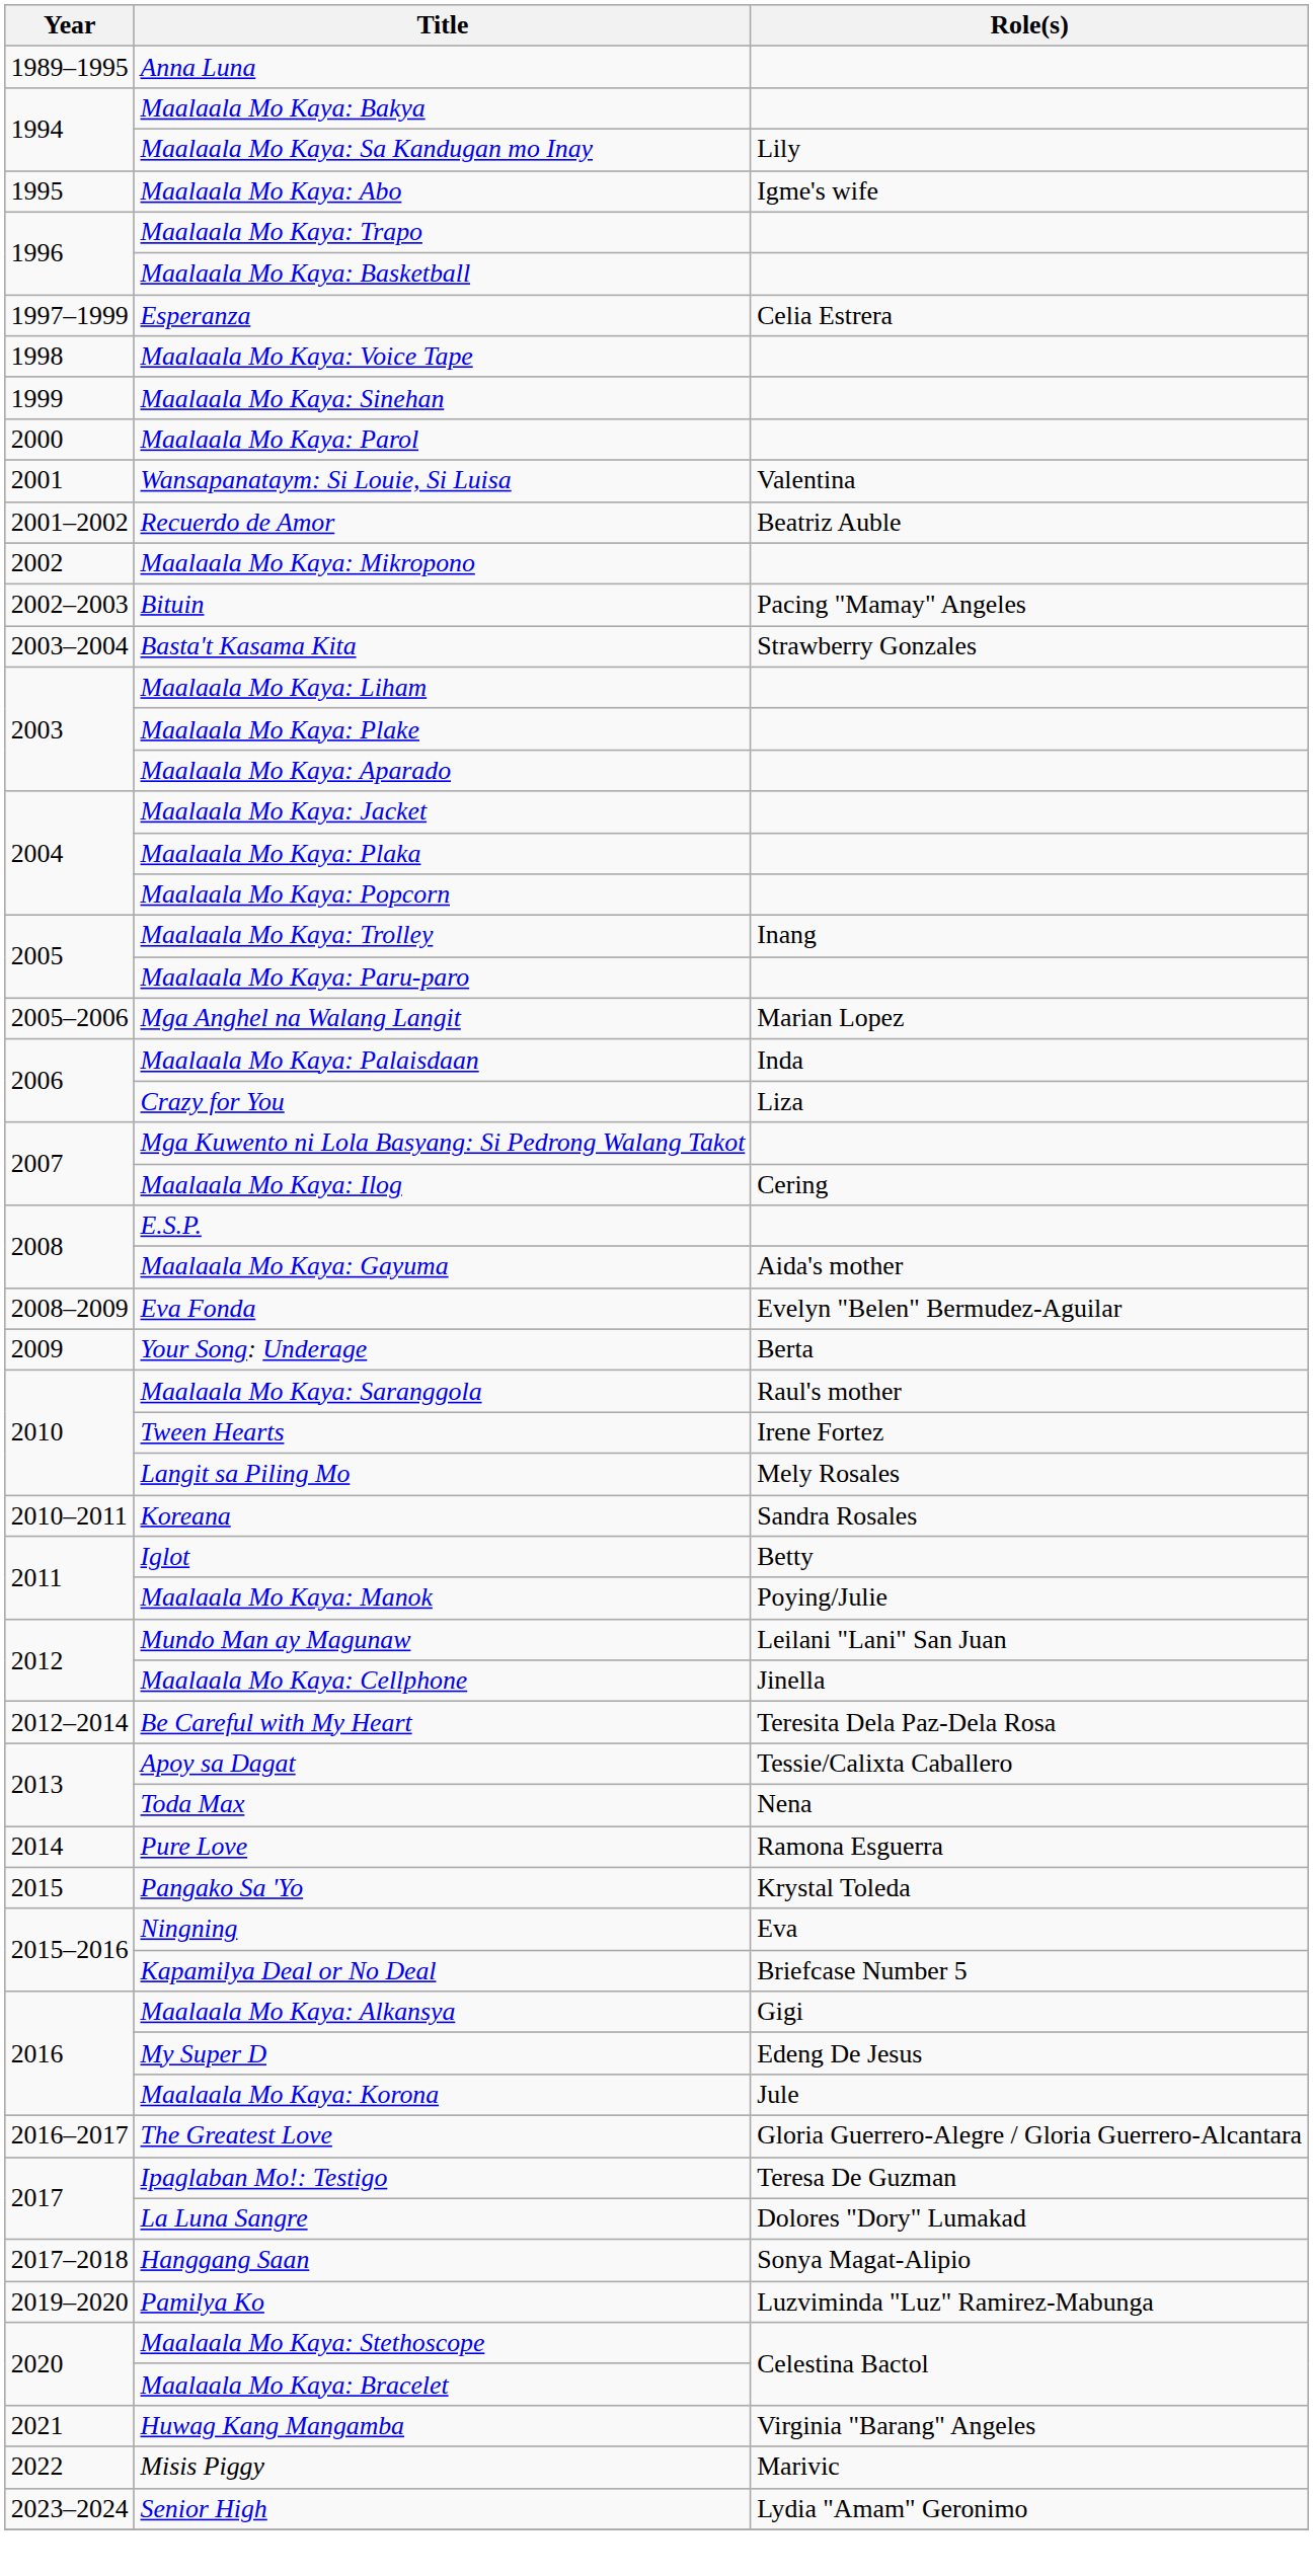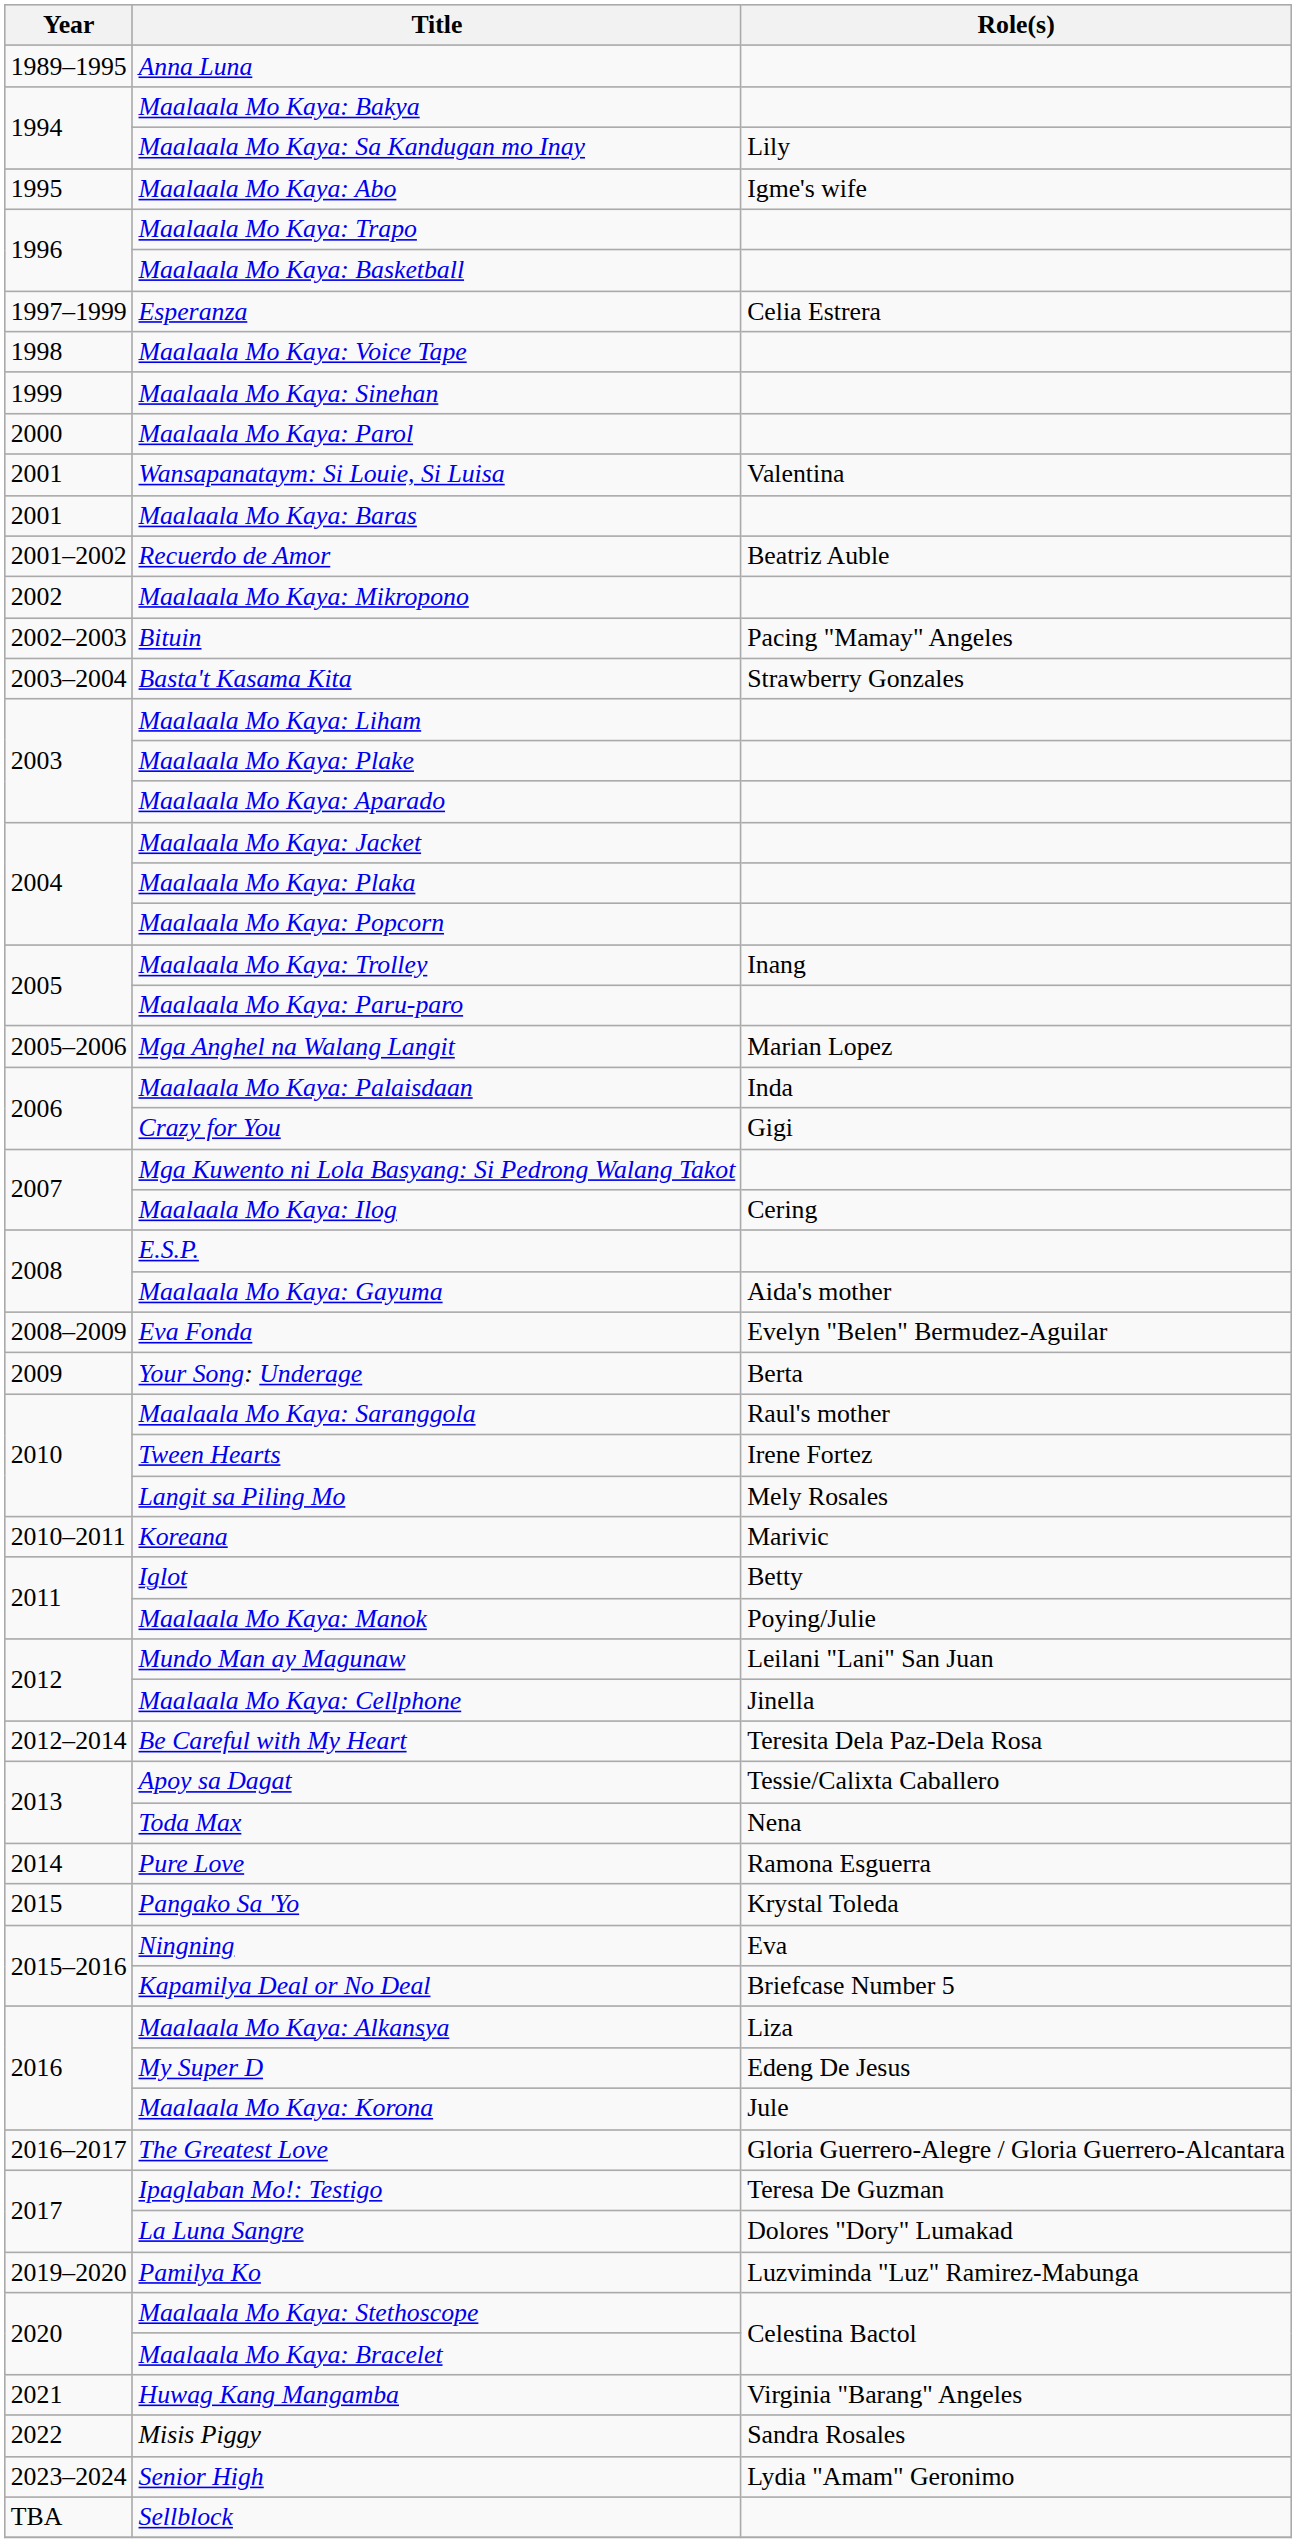 <table class="wikitable sortable">
 <tr>
 <th>Year</th>
 <th>Title</th>
 <th>Role(s)</th>
 </tr>
 <tr>
 <td>1989–1995</td>
 <td><em><a href='#'>Anna Luna</a></em></td>
 <td></td>
 </tr>
 <tr>
 <td rowspan=2>1994</td>
 <td><em><a href='#'>Maalaala Mo Kaya: Bakya</a></em></td>
 <td></td>
 </tr>
 <tr>
 <td><em><a href='#'>Maalaala Mo Kaya: Sa Kandugan mo Inay</a></em></td>
 <td>Lily</td>
 </tr>
 <tr>
 <td>1995</td>
 <td><em><a href='#'>Maalaala Mo Kaya: Abo</a></em></td>
 <td>Igme's wife</td>
 </tr>
 <tr>
 <td rowspan=2>1996</td>
 <td><em><a href='#'>Maalaala Mo Kaya: Trapo</a></em></td>
 <td></td>
 </tr>
 <tr>
 <td><em><a href='#'>Maalaala Mo Kaya: Basketball</a></em></td>
 <td></td>
 </tr>
 <tr>
 <td>1997–1999</td>
 <td><em><a href='#'>Esperanza</a></em></td>
 <td>Celia Estrera</td>
 </tr>
 <tr>
 <td>1998</td>
 <td><em><a href='#'>Maalaala Mo Kaya: Voice Tape</a></em></td>
 <td></td>
 </tr>
 <tr>
 <td>1999</td>
 <td><em><a href='#'>Maalaala Mo Kaya: Sinehan</a></em></td>
 <td></td>
 </tr>
 <tr>
 <td>2000</td>
 <td><em><a href='#'>Maalaala Mo Kaya: Parol</a></em></td>
 <td></td>
 </tr>
 <tr>
 <td>2001</td>
 <td><em><a href='#'>Wansapanataym: Si Louie, Si Luisa</a></em></td>
 <td>Valentina</td>
+</tr>
+<tr>
+<td>2001</td>
+<td><em><a href='#'>Maalaala Mo Kaya: Baras</a></em></td>
+<td></td>
 </tr>
 <tr>
 <td>2001–2002</td>
 <td><em><a href='#'>Recuerdo de Amor</a></em></td>
 <td>Beatriz Auble</td>
 </tr>
 <tr>
 <td>2002</td>
 <td><em><a href='#'>Maalaala Mo Kaya: Mikropono</a></em></td>
 <td></td>
 </tr>
 <tr>
 <td>2002–2003</td>
 <td><em><a href='#'>Bituin</a></em></td>
 <td>Pacing "Mamay" Angeles</td>
 </tr>
 <tr>
 <td>2003–2004</td>
 <td><em><a href='#'>Basta't Kasama Kita</a></em></td>
 <td>Strawberry Gonzales</td>
 </tr>
 <tr>
 <td rowspan=3>2003</td>
 <td><em><a href='#'>Maalaala Mo Kaya: Liham</a></em></td>
 <td></td>
 </tr>
 <tr>
 <td><em><a href='#'>Maalaala Mo Kaya: Plake</a></em></td>
 <td></td>
 </tr>
 <tr>
 <td><em><a href='#'>Maalaala Mo Kaya: Aparado</a></em></td>
 </tr>
 <tr>
 <td rowspan=3>2004</td>
 <td><em><a href='#'>Maalaala Mo Kaya: Jacket</a></em></td>
 <td></td>
 </tr>
 <tr>
 <td><em><a href='#'>Maalaala Mo Kaya: Plaka</a></em></td>
 <td></td>
 </tr>
 <tr>
 <td><em><a href='#'>Maalaala Mo Kaya: Popcorn</a></em></td>
 <td></td>
 </tr>
 <tr>
 <td rowspan=2>2005</td>
 <td><em><a href='#'>Maalaala Mo Kaya: Trolley</a></em></td>
 <td>Inang</td>
 </tr>
 <tr>
 <td><em><a href='#'>Maalaala Mo Kaya: Paru-paro</a></em></td>
 <td></td>
 </tr>
 <tr>
 <td>2005–2006</td>
 <td><em><a href='#'>Mga Anghel na Walang Langit</a></em></td>
 <td>Marian Lopez</td>
 </tr>
 <tr>
 <td rowspan=2>2006</td>
 <td><em><a href='#'>Maalaala Mo Kaya: Palaisdaan</a></em></td>
 <td>Inda</td>
 </tr>
 <tr>
 <td><em><a href='#'>Crazy for You</a></em></td>
-<td>Liza</td>
+<td>Gigi</td>
 </tr>
 <tr>
 <td rowspan=2>2007</td>
 <td><em><a href='#'>Mga Kuwento ni Lola Basyang: Si Pedrong Walang Takot</a></em></td>
 <td></td>
 </tr>
 <tr>
 <td><em><a href='#'>Maalaala Mo Kaya: Ilog</a></em></td>
 <td>Cering</td>
 </tr>
 <tr>
 <td rowspan=2>2008</td>
 <td><em><a href='#'>E.S.P.</a></em></td>
 <td></td>
 </tr>
 <tr>
 <td><em><a href='#'>Maalaala Mo Kaya: Gayuma</a></em></td>
 <td>Aida's mother</td>
 </tr>
 <tr>
 <td>2008–2009</td>
 <td><em><a href='#'>Eva Fonda</a></em></td>
 <td>Evelyn "Belen" Bermudez-Aguilar</td>
 </tr>
 <tr>
 <td>2009</td>
 <td><em><a href='#'>Your Song</a>: <a href='#'>Underage</a></em></td>
 <td>Berta</td>
 </tr>
 <tr>
 <td rowspan=3>2010</td>
 <td><em><a href='#'>Maalaala Mo Kaya: Saranggola</a></em></td>
 <td>Raul's mother</td>
 </tr>
 <tr>
 <td><em><a href='#'>Tween Hearts</a></em></td>
 <td>Irene Fortez</td>
 </tr>
 <tr>
 <td><em><a href='#'>Langit sa Piling Mo</a></em></td>
 <td>Mely Rosales</td>
 </tr>
 <tr>
 <td>2010–2011</td>
 <td><em><a href='#'>Koreana</a></em></td>
-<td>Sandra Rosales</td>
+<td>Marivic</td>
 </tr>
 <tr>
 <td rowspan=2>2011</td>
 <td><em><a href='#'>Iglot</a></em></td>
 <td>Betty</td>
 </tr>
 <tr>
 <td><em><a href='#'>Maalaala Mo Kaya: Manok</a></em></td>
 <td>Poying/Julie</td>
 </tr>
 <tr>
 <td rowspan=2>2012</td>
 <td><em><a href='#'>Mundo Man ay Magunaw</a></em></td>
 <td>Leilani "Lani" San Juan</td>
 </tr>
 <tr>
 <td><em><a href='#'>Maalaala Mo Kaya: Cellphone</a></em></td>
 <td>Jinella</td>
 </tr>
 <tr>
 <td>2012–2014</td>
 <td><em><a href='#'>Be Careful with My Heart</a></em></td>
 <td>Teresita Dela Paz-Dela Rosa</td>
 </tr>
 <tr>
 <td rowspan=2>2013</td>
 <td><em><a href='#'>Apoy sa Dagat</a></em></td>
 <td>Tessie/Calixta Caballero</td>
 </tr>
 <tr>
 <td><em><a href='#'>Toda Max</a></em></td>
 <td>Nena</td>
 </tr>
 <tr>
 <td>2014</td>
 <td><em><a href='#'>Pure Love</a></em></td>
 <td>Ramona Esguerra</td>
 </tr>
 <tr>
 <td>2015</td>
 <td><em><a href='#'>Pangako Sa 'Yo</a></em></td>
 <td>Krystal Toleda</td>
 </tr>
 <tr>
 <td rowspan=2>2015–2016</td>
 <td><em><a href='#'>Ningning</a></em></td>
 <td>Eva</td>
 </tr>
 <tr>
 <td><em><a href='#'>Kapamilya Deal or No Deal</a></em></td>
 <td>Briefcase Number 5</td>
 </tr>
 <tr>
 <td rowspan=3>2016</td>
 <td><em><a href='#'>Maalaala Mo Kaya: Alkansya</a></em></td>
-<td>Gigi</td>
+<td>Liza</td>
 </tr>
 <tr>
 <td><em><a href='#'>My Super D</a></em></td>
 <td>Edeng De Jesus</td>
 </tr>
 <tr>
 <td><em><a href='#'>Maalaala Mo Kaya: Korona</a></em></td>
 <td>Jule</td>
 </tr>
 <tr>
 <td>2016–2017</td>
 <td><em><a href='#'>The Greatest Love</a></em></td>
 <td>Gloria Guerrero-Alegre / Gloria Guerrero-Alcantara</td>
 </tr>
 <tr>
 <td rowspan="2">2017</td>
 <td><em><a href='#'>Ipaglaban Mo!: Testigo</a></em></td>
 <td>Teresa De Guzman</td>
 </tr>
 <tr>
 <td><em><a href='#'>La Luna Sangre</a></em></td>
 <td>Dolores "Dory" Lumakad</td>
 </tr>
 <tr>
-<td>2017–2018</td>
-<td><em><a href='#'>Hanggang Saan</a></em></td>
-<td>Sonya Magat-Alipio</td>
-</tr>
-<tr>
 <td>2019–2020</td>
 <td><em><a href='#'>Pamilya Ko</a></em></td>
 <td>Luzviminda "Luz" Ramirez-Mabunga</td>
 </tr>
 <tr>
 <td rowspan="2">2020</td>
 <td><em><a href='#'>Maalaala Mo Kaya: Stethoscope</a></em></td>
 <td rowspan="2">Celestina Bactol</td>
 </tr>
 <tr>
 <td><em><a href='#'>Maalaala Mo Kaya: Bracelet</a></em></td>
 </tr>
 <tr>
 <td>2021</td>
 <td><em><a href='#'>Huwag Kang Mangamba</a></em></td>
 <td>Virginia "Barang" Angeles</td>
 </tr>
 <tr>
 <td>2022</td>
 <td><em>Misis Piggy</em></td>
-<td>Marivic</td>
+<td>Sandra Rosales</td>
 </tr>
 <tr>
 <td>2023–2024</td>
 <td><em><a href='#'>Senior High</a></em></td>
 <td>Lydia "Amam" Geronimo</td>
 </tr>
 <tr>
+<td>TBA</td>
+<td><em><a href='#'>Sellblock</a></em></td>
+<td></td>
+</tr>
+<tr>
 </tr>
 </table>
